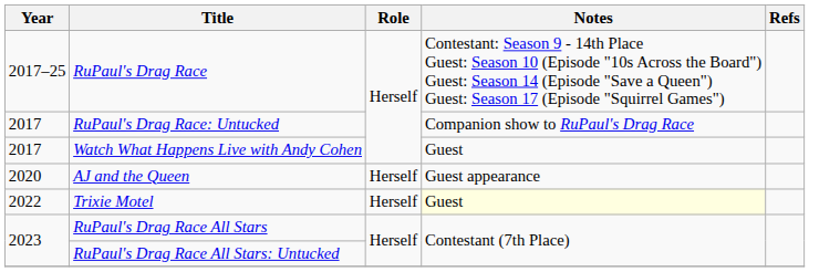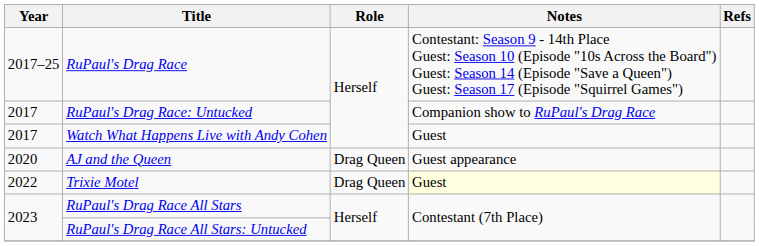 <table class="wikitable plainrowheaders" style="text-align:left;">
 <tr>
 <th>Year</th>
 <th>Title</th>
 <th>Role</th>
 <th class="unsortable">Notes</th>
 <th>Refs</th>
 </tr>
 <tr>
 <td>2017–25</td>
 <td><em><a href='#'>RuPaul's Drag Race</a></em></td>
 <td rowspan="3">Herself</td>
 <td>Contestant: <a href='#'>Season 9</a> - 14th Place<br>Guest: <a href='#'>Season 10</a> (Episode "10s Across the Board")<br> Guest: <a href='#'>Season 14</a> (Episode "Save a Queen")<br> Guest: <a href='#'>Season 17</a> (Episode "Squirrel Games")</td>
 <td><br><br></td>
 </tr>
 <tr>
 <td>2017</td>
 <td><em><a href='#'>RuPaul's Drag Race: Untucked</a></em></td>
 <td>Companion show to <em><a href='#'>RuPaul's Drag Race</a></em></td>
 <td></td>
 </tr>
 <tr>
 <td>2017</td>
 <td><em><a href='#'>Watch What Happens Live with Andy Cohen</a></em></td>
 <td>Guest</td>
 <td style="text-align: center;"></td>
 </tr>
 <tr>
 <td>2020</td>
 <td><em><a href='#'>AJ and the Queen</a></em></td>
-<td>Herself</td>
+<td>Drag Queen</td>
 <td>Guest appearance</td>
 <td style="text-align: center;"></td>
 </tr>
 <tr>
 <td>2022</td>
 <td><em><a href='#'>Trixie Motel</a></em></td>
-<td>Herself</td>
+<td>Drag Queen</td>
 <td style="background: lightyellow;">Guest</td>
 <td style="text-align: center;"></td>
 </tr>
 <tr>
 <td rowspan="2">2023</td>
 <td><em><a href='#'>RuPaul's Drag Race All Stars</a></em></td>
 <td rowspan="2">Herself</td>
 <td rowspan="2">Contestant (7th Place)</td>
 <td rowspan="2" style="text-align: center;"></td>
 </tr>
 <tr>
 <td scope="row"><em><a href='#'>RuPaul's Drag Race All Stars: Untucked</a></em></td>
 </tr>
 <tr>
 </tr>
 </table>
